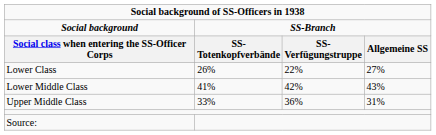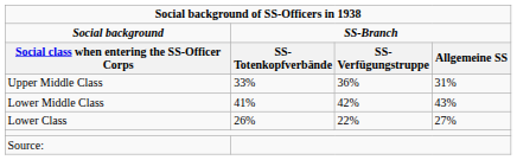 <table class="wikitable">
 <tr>
 <td colspan=4 style="text-align:center;"><strong>Social background of SS-Officers in 1938</strong></td>
 </tr>
 <tr>
 <td colspan=1 style="text-align:center;"><strong><em>Social background</em></strong></td>
 <td colspan=3 style="text-align:center;"><strong><em>SS-Branch</em></strong></td>
 </tr>
 <tr>
 <th align="left" width="300"><a href='#'>Social class</a> when entering the SS-Officer Corps</th>
 <th align="left" width="100">SS-Totenkopfverbände</th>
 <th align="left" width="100">SS-Verfügungstruppe</th>
 <th align="left" width="100">Allgemeine SS</th>
 </tr>
 <tr>
-<td>Lower Class </td>
-<td>26%</td>
-<td>22%</td>
-<td>27%</td>
+<td>Upper Middle Class </td>
+<td>33%</td>
+<td>36%</td>
+<td>31%</td>
 </tr>
 <tr>
 <td>Lower Middle Class </td>
 <td>41%</td>
 <td>42%</td>
 <td>43%</td>
 </tr>
 <tr>
-<td>Upper Middle Class </td>
-<td>33%</td>
-<td>36%</td>
-<td>31%</td>
+<td>Lower Class </td>
+<td>26%</td>
+<td>22%</td>
+<td>27%</td>
 </tr>
 <tr>
 <td colspan=4></td>
 </tr>
 <tr>
 <td>Source:</td>
 <td colspan=3></td>
 </tr>
 </table>
